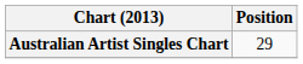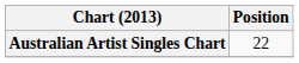 <table class="wikitable plainrowheaders" style="text-align:center">
 <tr>
 <th scope="col">Chart (2013)</th>
 <th scope="col">Position</th>
 </tr>
 <tr>
 <th scope="row">Australian Artist Singles Chart</th>
-<td>29</td>
+<td>22</td>
 </tr>
 <tr>
 </tr>
 </table>
